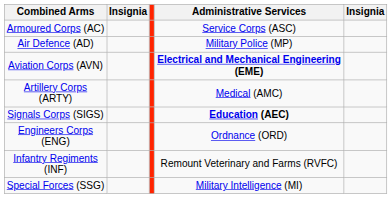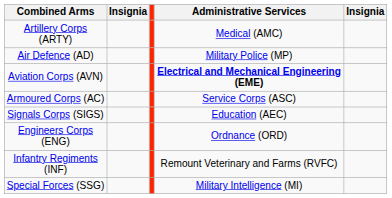 <table class="wikitable" style="text-align: center;">
 <tr>
 <th>Combined Arms</th>
 <th>Insignia</th>
 <th style="background:#FF2400; color:white;"></th>
 <th>Administrative Services</th>
 <th>Insignia</th>
 </tr>
 <tr>
-<td><a href='#'>Armoured Corps</a> (AC)</td>
+<td><a href='#'>Artillery Corps</a> (ARTY)</td>
 <td></td>
 <td style="background:#FF2400; color:white;"></td>
-<td><a href='#'>Service Corps</a> (ASC)</td>
+<td><a href='#'>Medical</a> (AMC)</td>
 <td></td>
 </tr>
 <tr>
 <td><a href='#'>Air Defence</a> (AD)</td>
 <td></td>
 <td style="background:#FF2400; color:white;"></td>
 <td><a href='#'>Military Police</a> (MP)</td>
 <td></td>
 </tr>
 <tr>
 <td><a href='#'>Aviation Corps</a> (AVN)</td>
 <td></td>
 <td style="background:#FF2400; color:white;"></td>
 <td><strong><a href='#'>Electrical and Mechanical Engineering</a> (EME)</strong></td>
 <td></td>
 </tr>
 <tr>
-<td><a href='#'>Artillery Corps</a> (ARTY)</td>
+<td><a href='#'>Armoured Corps</a> (AC)</td>
 <td></td>
 <td style="background:#FF2400; color:white;"></td>
-<td><a href='#'>Medical</a> (AMC)</td>
+<td><a href='#'>Service Corps</a> (ASC)</td>
 <td></td>
 </tr>
 <tr>
 <td><a href='#'>Signals Corps</a> (SIGS)</td>
 <td></td>
 <td style="background:#FF2400; color:white;"></td>
-<td><strong><a href='#'>Education</a> (AEC)</strong></td>
+<td><a href='#'>Education</a> (AEC)</td>
 <td></td>
 </tr>
 <tr>
 <td><a href='#'>Engineers Corps</a> (ENG)</td>
 <td></td>
 <td style="background:#FF2400; color:white;"></td>
 <td><a href='#'>Ordnance</a> (ORD)</td>
 <td></td>
 </tr>
 <tr>
 <td><a href='#'>Infantry Regiments</a> (INF)</td>
 <td>     </td>
 <td style="background:#FF2400; color:white;"></td>
 <td>Remount Veterinary and Farms (RVFC)</td>
 <td></td>
 </tr>
 <tr>
 <td><a href='#'>Special Forces</a> (SSG)</td>
 <td></td>
 <td style="background:#FF2400; color:white;"></td>
 <td><a href='#'>Military Intelligence</a> (MI)</td>
 <td></td>
 </tr>
 </table>
